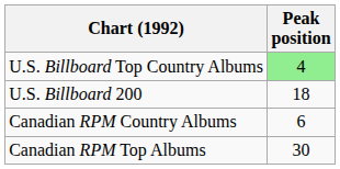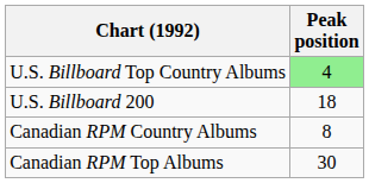 <table class="wikitable">
 <tr>
 <th>Chart (1992)</th>
 <th>Peak<br>position</th>
 </tr>
 <tr>
 <td>U.S. <em>Billboard</em> Top Country Albums</td>
 <td align="center" style="background: lightgreen;">4</td>
 </tr>
 <tr>
 <td>U.S. <em>Billboard</em> 200</td>
 <td align="center">18</td>
 </tr>
 <tr>
 <td>Canadian <em>RPM</em> Country Albums</td>
-<td align="center">6</td>
+<td align="center">8</td>
 </tr>
 <tr>
 <td>Canadian <em>RPM</em> Top Albums</td>
 <td align="center">30</td>
 </tr>
 </table>
